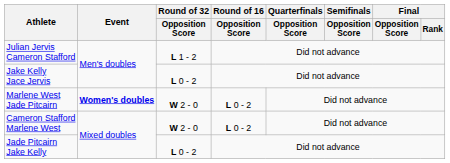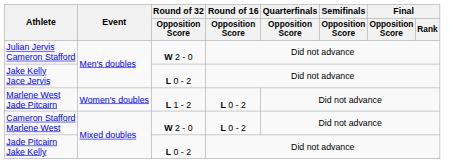 <table class=wikitable style=font-size:90%;text-align:center>
 <tr>
 <th rowspan=2>Athlete</th>
 <th rowspan=2>Event</th>
 <th>Round of 32</th>
 <th>Round of 16</th>
 <th>Quarterfinals</th>
 <th>Semifinals</th>
 <th colspan=2>Final</th>
 </tr>
 <tr style=font-size:95%>
 <th>Opposition<br>Score</th>
 <th>Opposition<br>Score</th>
 <th>Opposition<br>Score</th>
 <th>Opposition<br>Score</th>
 <th>Opposition<br>Score</th>
 <th>Rank</th>
 </tr>
 <tr>
 <td align=left><a href='#'>Julian Jervis</a> <br> <a href='#'>Cameron Stafford</a></td>
 <td align=left rowspan=2><a href='#'>Men's doubles</a></td>
-<td><br><strong>L</strong> 1 - 2</td>
+<td><br><strong>W</strong> 2 - 0</td>
 <td colspan=5>Did not advance</td>
 </tr>
 <tr>
 <td align=left><a href='#'>Jake Kelly</a> <br> <a href='#'>Jace Jervis</a></td>
 <td><br><strong>L</strong> 0 - 2</td>
 <td colspan=5>Did not advance</td>
 </tr>
 <tr>
 <td align=left><a href='#'>Marlene West</a> <br> <a href='#'>Jade Pitcairn</a></td>
-<td align=left><strong><a href='#'>Women's doubles</a></strong></td>
-<td><br><strong>W</strong> 2 - 0</td>
+<td align=left><a href='#'>Women's doubles</a></td>
+<td><br><strong>L</strong> 1 - 2</td>
 <td><br><strong>L</strong> 0 - 2</td>
 <td colspan=4>Did not advance</td>
 </tr>
 <tr>
 <td align=left><a href='#'>Cameron Stafford</a> <br> <a href='#'>Marlene West</a></td>
 <td align=left rowspan=2><a href='#'>Mixed doubles</a></td>
 <td><br><strong>W</strong> 2 - 0</td>
 <td><br><strong>L</strong> 0 - 2</td>
 <td colspan=4>Did not advance</td>
 </tr>
 <tr>
 <td align=left><a href='#'>Jade Pitcairn</a> <br> <a href='#'>Jake Kelly</a></td>
 <td><br><strong>L</strong> 0 - 2</td>
 <td colspan=5>Did not advance</td>
 </tr>
 </table>
